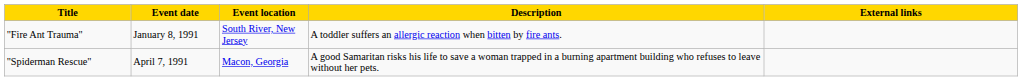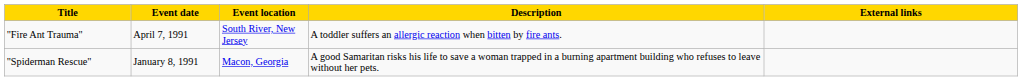 <table class="wikitable" style="width: 100%;">
 <tr>
 <th style="background: #FFD700; color: #000000; width: 10%;">Title</th>
 <th style="background: #FFD700; color: #000000; width: 7%;">Event date</th>
 <th style="background: #FFD700; color: #000000; width: 7%;">Event location</th>
 <th style="background: #FFD700; color: #000000; width: 36%;">Description</th>
 <th style="background: #FFD700; color: #000000; width: 20%;">External links</th>
 </tr>
 <tr>
 <td>"Fire Ant Trauma"</td>
-<td>January 8, 1991</td>
+<td>April 7, 1991</td>
 <td><a href='#'>South River, New Jersey</a></td>
 <td>A toddler suffers an <a href='#'>allergic reaction</a> when <a href='#'>bitten</a> by <a href='#'>fire ants</a>.</td>
 <td></td>
 </tr>
 <tr>
 <td>"Spiderman Rescue"</td>
-<td>April 7, 1991</td>
+<td>January 8, 1991</td>
 <td><a href='#'>Macon, Georgia</a></td>
 <td>A good Samaritan risks his life to save a woman trapped in a burning apartment building who refuses to leave without her pets.</td>
 <td></td>
 </tr>
 </table>
